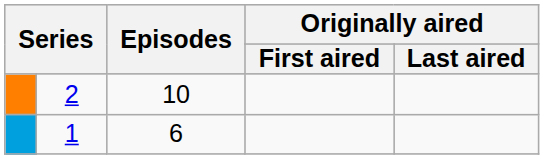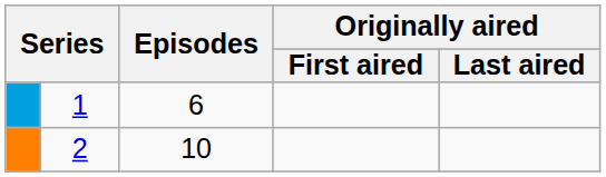 <table class="wikitable" style="text-align: center;">
 <tr>
 <th style="padding: 0 8px;" colspan="2" rowspan="2">Series</th>
 <th style="padding: 0 8px;" rowspan="2">Episodes</th>
 <th colspan="2">Originally aired</th>
 </tr>
 <tr>
 <th style="padding: 0 8px;">First aired</th>
 <th style="padding: 0 8px;">Last aired</th>
 </tr>
 <tr>
+<td style="background:#00A0DF;"></td>
+<td><a href='#'>1</a></td>
+<td>6</td>
+<td style="padding: 0 8px;"></td>
+<td style="padding: 0 8px;"></td>
+</tr>
+<tr>
 <td style="background:#FF7F00;"></td>
 <td><a href='#'>2</a></td>
 <td>10</td>
 <td style="padding: 0 8px;"></td>
 <td style="padding: 0 8px;"></td>
 </tr>
-<tr>
-<td style="background:#00A0DF;"></td>
-<td><a href='#'>1</a></td>
-<td>6</td>
-<td style="padding: 0 8px;"></td>
-<td style="padding: 0 8px;"></td>
-</tr>
 </table>
